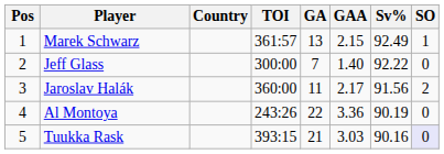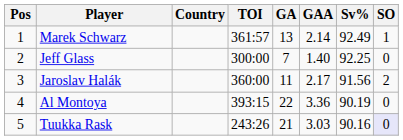 <table class="wikitable sortable" style="text-align: center;">
 <tr>
 <th width=30>Pos</th>
 <th width=150>Player</th>
 <th>Country</th>
 <th width=20>TOI</th>
 <th width=20>GA</th>
 <th width=20>GAA</th>
 <th width=20>Sv%</th>
 <th width=20>SO</th>
 </tr>
 <tr>
 <td>1</td>
 <td align=left><a href='#'>Marek Schwarz</a></td>
 <td align=left></td>
 <td>361:57</td>
 <td>13</td>
-<td>2.15</td>
+<td>2.14</td>
 <td>92.49</td>
 <td>1</td>
 </tr>
 <tr>
 <td>2</td>
 <td align=left><a href='#'>Jeff Glass</a></td>
 <td align=left></td>
 <td>300:00</td>
 <td>7</td>
 <td>1.40</td>
-<td>92.22</td>
+<td>92.25</td>
 <td>0</td>
 </tr>
 <tr>
 <td>3</td>
 <td align=left><a href='#'>Jaroslav Halák</a></td>
 <td align=left></td>
 <td>360:00</td>
 <td>11</td>
 <td>2.17</td>
 <td>91.56</td>
 <td>2</td>
 </tr>
 <tr>
 <td>4</td>
 <td align=left><a href='#'>Al Montoya</a></td>
 <td align=left></td>
-<td>243:26</td>
+<td>393:15</td>
 <td>22</td>
 <td>3.36</td>
 <td>90.19</td>
 <td>0</td>
 </tr>
 <tr>
 <td>5</td>
 <td align=left><a href='#'>Tuukka Rask</a></td>
 <td align=left></td>
-<td>393:15</td>
+<td>243:26</td>
 <td>21</td>
 <td>3.03</td>
 <td>90.16</td>
 <td style="background: lavender;">0</td>
 </tr>
 </table>
